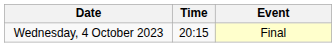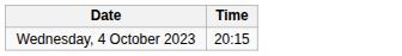 <table class = "wikitable" style="text-align:center;">
 <tr>
 <th width=220>Date</th>
 <th width=50>Time</th>
-<th width=150>Event</th>
 </tr>
 <tr>
 <td>Wednesday, 4 October 2023</td>
 <td>20:15</td>
-<td bgcolor=ffffcc>Final</td>
 </tr>
 </table>
